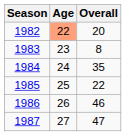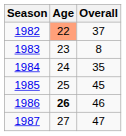 <table class="wikitable" style="text-align: center;">
 <tr>
 <th scope="col">Season</th>
 <th scope="col">Age</th>
 <th scope="col">Overall</th>
 </tr>
 <tr>
 <td><a href='#'>1982</a></td>
 <td style="background: lightsalmon;">22</td>
-<td>20</td>
+<td>37</td>
 </tr>
 <tr>
 <td><a href='#'>1983</a></td>
 <td>23</td>
 <td>8</td>
 </tr>
 <tr>
 <td><a href='#'>1984</a></td>
 <td>24</td>
 <td>35</td>
 </tr>
 <tr>
 <td><a href='#'>1985</a></td>
 <td>25</td>
-<td>22</td>
+<td>45</td>
 </tr>
 <tr>
 <td><a href='#'>1986</a></td>
-<td>26</td>
+<td><strong>26</strong></td>
 <td>46</td>
 </tr>
 <tr>
 <td><a href='#'>1987</a></td>
 <td>27</td>
 <td>47</td>
 </tr>
 </table>
